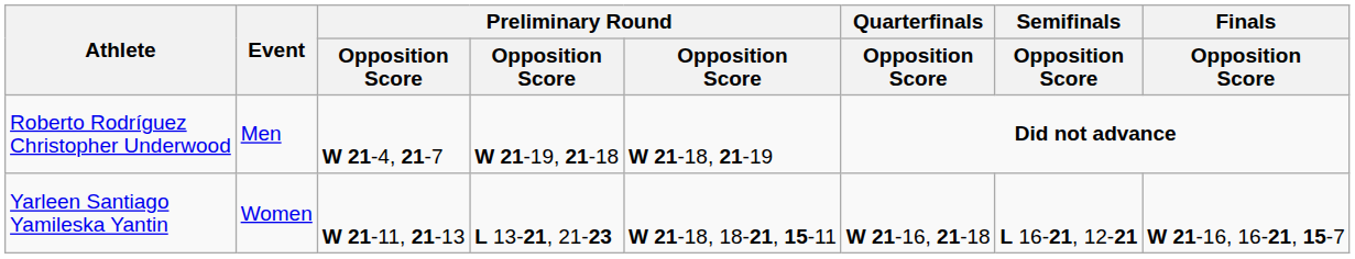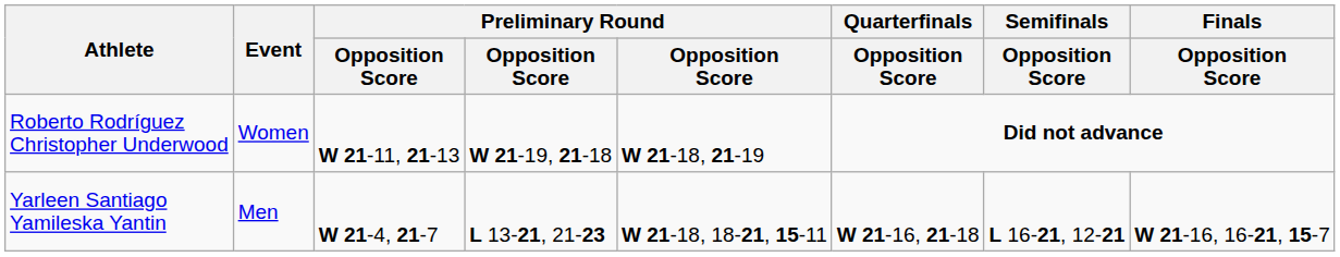 <table class="wikitable" border="1" style="font-size:90%">
 <tr>
 <th rowspan=2>Athlete</th>
 <th rowspan=2>Event</th>
 <th colspan=3>Preliminary Round</th>
 <th>Quarterfinals</th>
 <th>Semifinals</th>
 <th>Finals</th>
 </tr>
 <tr>
 <th>Opposition<br>Score</th>
 <th>Opposition<br>Score</th>
 <th>Opposition<br>Score</th>
 <th>Opposition<br>Score</th>
 <th>Opposition<br>Score</th>
 <th>Opposition<br>Score</th>
 </tr>
 <tr>
 <td><a href='#'>Roberto Rodríguez</a><br><a href='#'>Christopher Underwood</a></td>
-<td><a href='#'>Men</a></td>
-<td><br><br><strong>W</strong> <strong>21</strong>-4, <strong>21</strong>-7</td>
+<td><a href='#'>Women</a></td>
+<td><br><br><strong>W</strong> <strong>21</strong>-11, <strong>21</strong>-13</td>
 <td><br><br><strong>W</strong> <strong>21</strong>-19, <strong>21</strong>-18</td>
 <td><br><br><strong>W</strong> <strong>21</strong>-18, <strong>21</strong>-19</td>
 <td align="center" colspan="7"><strong>Did not advance</strong></td>
 </tr>
 <tr>
 <td><a href='#'>Yarleen Santiago</a><br><a href='#'>Yamileska Yantin</a></td>
-<td><a href='#'>Women</a></td>
-<td><br><br><strong>W</strong> <strong>21</strong>-11, <strong>21</strong>-13</td>
+<td><a href='#'>Men</a></td>
+<td><br><br><strong>W</strong> <strong>21</strong>-4, <strong>21</strong>-7</td>
 <td><br><br><strong>L</strong> 13-<strong>21</strong>, 21-<strong>23</strong></td>
 <td><br><br><strong>W</strong> <strong>21</strong>-18, 18-<strong>21</strong>, <strong>15</strong>-11</td>
 <td><br><br><strong>W</strong> <strong>21</strong>-16, <strong>21</strong>-18</td>
 <td><br><br><strong>L</strong> 16-<strong>21</strong>, 12-<strong>21</strong></td>
 <td><br><br><strong>W</strong> <strong>21</strong>-16, 16-<strong>21</strong>, <strong>15</strong>-7<br></td>
 </tr>
 </table>
